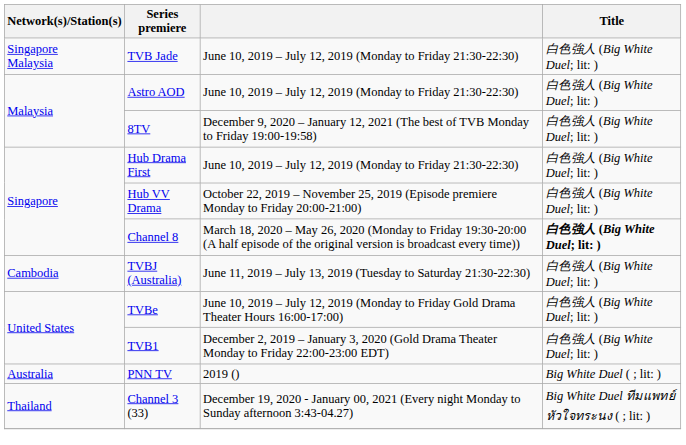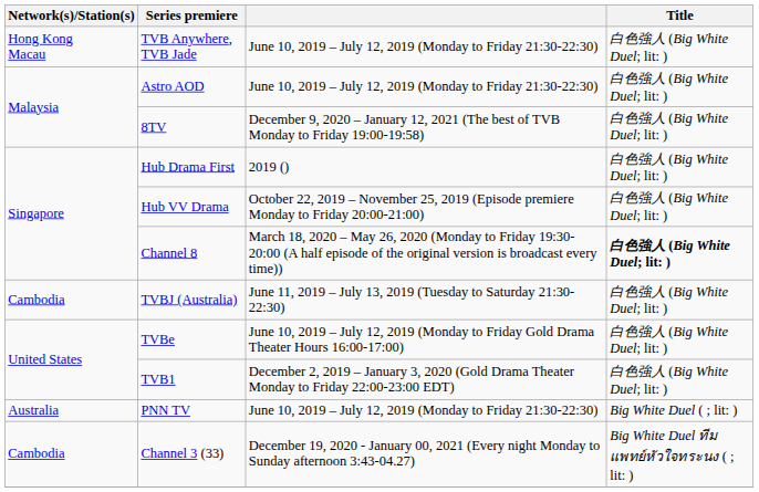 <table class="wikitable">
 <tr>
 <th>Network(s)/Station(s)</th>
 <th>Series premiere</th>
 <th></th>
 <th>Title</th>
 </tr>
 <tr>
-<td> <a href='#'>Singapore</a> <br>  <a href='#'>Malaysia</a></td>
-<td><a href='#'>TVB Jade</a></td>
+<td> <a href='#'>Hong Kong</a> <br>  <a href='#'>Macau</a></td>
+<td><a href='#'>TVB Anywhere</a>, <a href='#'>TVB Jade</a></td>
 <td>June 10, 2019 – July 12, 2019 (Monday to Friday 21:30-22:30)</td>
 <td><em>白色強人</em> (<em>Big White Duel</em>; lit: <em> </em>)</td>
 </tr>
 <tr>
 <td rowspan="2"> <a href='#'>Malaysia</a></td>
 <td><a href='#'>Astro AOD</a></td>
 <td>June 10, 2019 – July 12, 2019 (Monday to Friday 21:30-22:30)</td>
 <td><em>白色強人</em> (<em>Big White Duel</em>; lit: <em> </em>)</td>
 </tr>
 <tr>
 <td><a href='#'>8TV</a></td>
 <td>December 9, 2020 – January 12, 2021 (The best of TVB Monday to Friday 19:00-19:58)</td>
 <td><em>白色強人</em> (<em>Big White Duel</em>; lit: <em> </em>)</td>
 </tr>
 <tr>
 <td rowspan="3"> <a href='#'>Singapore</a></td>
 <td><a href='#'>Hub Drama First</a></td>
-<td>June 10, 2019 – July 12, 2019 (Monday to Friday 21:30-22:30)</td>
+<td>2019 ()</td>
 <td><em>白色強人</em> (<em>Big White Duel</em>; lit: <em> </em>)</td>
 </tr>
 <tr>
 <td><a href='#'>Hub VV Drama</a></td>
 <td>October 22, 2019 – November 25, 2019 (Episode premiere Monday to Friday 20:00-21:00)</td>
 <td><em>白色強人</em> (<em>Big White Duel</em>; lit: <em> </em>)</td>
 </tr>
 <tr>
 <td><a href='#'>Channel 8</a></td>
 <td>March 18, 2020 – May 26, 2020 (Monday to Friday 19:30-20:00 (A half episode of the original version is broadcast every time))</td>
 <td><strong><em>白色強人</em> (<em>Big White Duel</em>; lit: <em> </em>)</strong></td>
 </tr>
 <tr>
 <td> <a href='#'>Cambodia</a></td>
 <td><a href='#'>TVBJ (Australia)</a></td>
 <td>June 11, 2019 – July 13, 2019 (Tuesday to Saturday 21:30-22:30)</td>
 <td><em>白色強人</em> (<em>Big White Duel</em>; lit: <em> </em>)</td>
 </tr>
 <tr>
 <td rowspan="2"> <a href='#'>United States</a></td>
 <td><a href='#'>TVBe</a></td>
 <td>June 10, 2019 – July 12, 2019 (Monday to Friday Gold Drama Theater Hours 16:00-17:00)</td>
 <td><em>白色強人</em> (<em>Big White Duel</em>; lit: <em> </em>)</td>
 </tr>
 <tr>
 <td><a href='#'>TVB1</a></td>
 <td>December 2, 2019 – January 3, 2020 (Gold Drama Theater Monday to Friday 22:00-23:00 EDT)</td>
 <td><em>白色強人</em> (<em>Big White Duel</em>; lit: <em> </em>)</td>
 </tr>
 <tr>
 <td> <a href='#'>Australia</a></td>
 <td><a href='#'>PNN TV</a></td>
-<td>2019 ()</td>
+<td>June 10, 2019 – July 12, 2019 (Monday to Friday 21:30-22:30)</td>
 <td><em>Big White Duel</em> (<em> </em>; lit: <em> </em>)</td>
 </tr>
 <tr>
-<td> <a href='#'>Thailand</a></td>
+<td> <a href='#'>Cambodia</a></td>
 <td><a href='#'>Channel 3</a> (33)</td>
 <td>December 19, 2020 - January 00, 2021 (Every night Monday to Sunday afternoon 3:43-04.27)</td>
 <td><em>Big White Duel ทีมแพทย์หัวใจทระนง</em> (<em> </em>; lit: <em> </em>)</td>
 </tr>
 <tr>
 </tr>
 </table>
